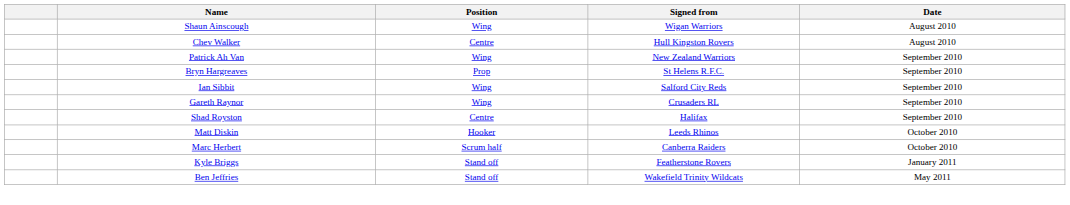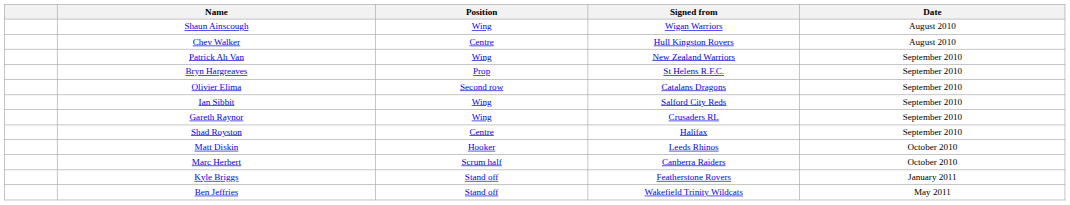 <table class="wikitable sortable"  style="width:100%; font-size:85%;">
 <tr style="background:#efefef;">
 <th width=5%></th>
 <th width=30%>Name</th>
 <th !width=30%>Position</th>
 <th width=20%>Signed from</th>
 <th width=25%>Date</th>
 </tr>
 <tr style="background:#fff;">
 <td align=center></td>
 <td align=center><a href='#'>Shaun Ainscough</a></td>
 <td align=center><a href='#'>Wing</a></td>
 <td align=center><a href='#'>Wigan Warriors</a></td>
 <td align=center>August 2010</td>
 </tr>
 <tr style="background:#fff;">
 <td align=center></td>
 <td align=center><a href='#'>Chev Walker</a></td>
 <td align=center><a href='#'>Centre</a></td>
 <td align=center><a href='#'>Hull Kingston Rovers</a></td>
 <td align=center>August 2010</td>
 </tr>
 <tr style="background:#fff;">
 <td align=center></td>
 <td align=center><a href='#'>Patrick Ah Van</a></td>
 <td align=center><a href='#'>Wing</a></td>
 <td align=center><a href='#'>New Zealand Warriors</a></td>
 <td align=center>September 2010</td>
 </tr>
 <tr style="background:#fff;">
 <td align=center></td>
 <td align=center><a href='#'>Bryn Hargreaves</a></td>
 <td align=center><a href='#'>Prop</a></td>
 <td align=center><a href='#'>St Helens R.F.C.</a></td>
+<td align=center>September 2010</td>
+</tr>
+<tr style="background:#fff;">
+<td align=center></td>
+<td align=center><a href='#'>Olivier Elima</a></td>
+<td align=center><a href='#'>Second row</a></td>
+<td align=center><a href='#'>Catalans Dragons</a></td>
 <td align=center>September 2010</td>
 </tr>
 <tr style="background:#fff;">
 <td align=center></td>
 <td align=center><a href='#'>Ian Sibbit</a></td>
 <td align=center><a href='#'>Wing</a></td>
 <td align=center><a href='#'>Salford City Reds</a></td>
 <td align=center>September 2010</td>
 </tr>
 <tr style="background:#fff;">
 <td align=center></td>
 <td align=center><a href='#'>Gareth Raynor</a></td>
 <td align=center><a href='#'>Wing</a></td>
 <td align=center> <a href='#'>Crusaders RL</a></td>
 <td align=center>September 2010</td>
 </tr>
 <tr style="background:#fff;">
 <td align=center></td>
 <td align=center><a href='#'>Shad Royston</a></td>
 <td align=center><a href='#'>Centre</a></td>
 <td align=center><a href='#'>Halifax</a></td>
 <td align=center>September 2010</td>
 </tr>
 <tr style="background:#fff;">
 <td align=center></td>
 <td align=center><a href='#'>Matt Diskin</a></td>
 <td align=center><a href='#'>Hooker</a></td>
 <td align=center><a href='#'>Leeds Rhinos</a></td>
 <td align=center>October 2010</td>
 </tr>
 <tr style="background:#fff;">
 <td align=center></td>
 <td align=center><a href='#'>Marc Herbert</a></td>
 <td align=center><a href='#'>Scrum half</a></td>
 <td align=center><a href='#'>Canberra Raiders</a></td>
 <td align=center>October 2010</td>
 </tr>
 <tr style="background:#fff;">
 <td align=center></td>
 <td align=center><a href='#'>Kyle Briggs</a></td>
 <td align=center><a href='#'>Stand off</a></td>
 <td align=center><a href='#'>Featherstone Rovers</a></td>
 <td align=center>January 2011</td>
 </tr>
 <tr style="background:#fff;">
 <td align=center></td>
 <td align=center><a href='#'>Ben Jeffries</a></td>
 <td align=center><a href='#'>Stand off</a></td>
 <td align=center><a href='#'>Wakefield Trinity Wildcats</a></td>
 <td align=center>May 2011</td>
 </tr>
 </table>
